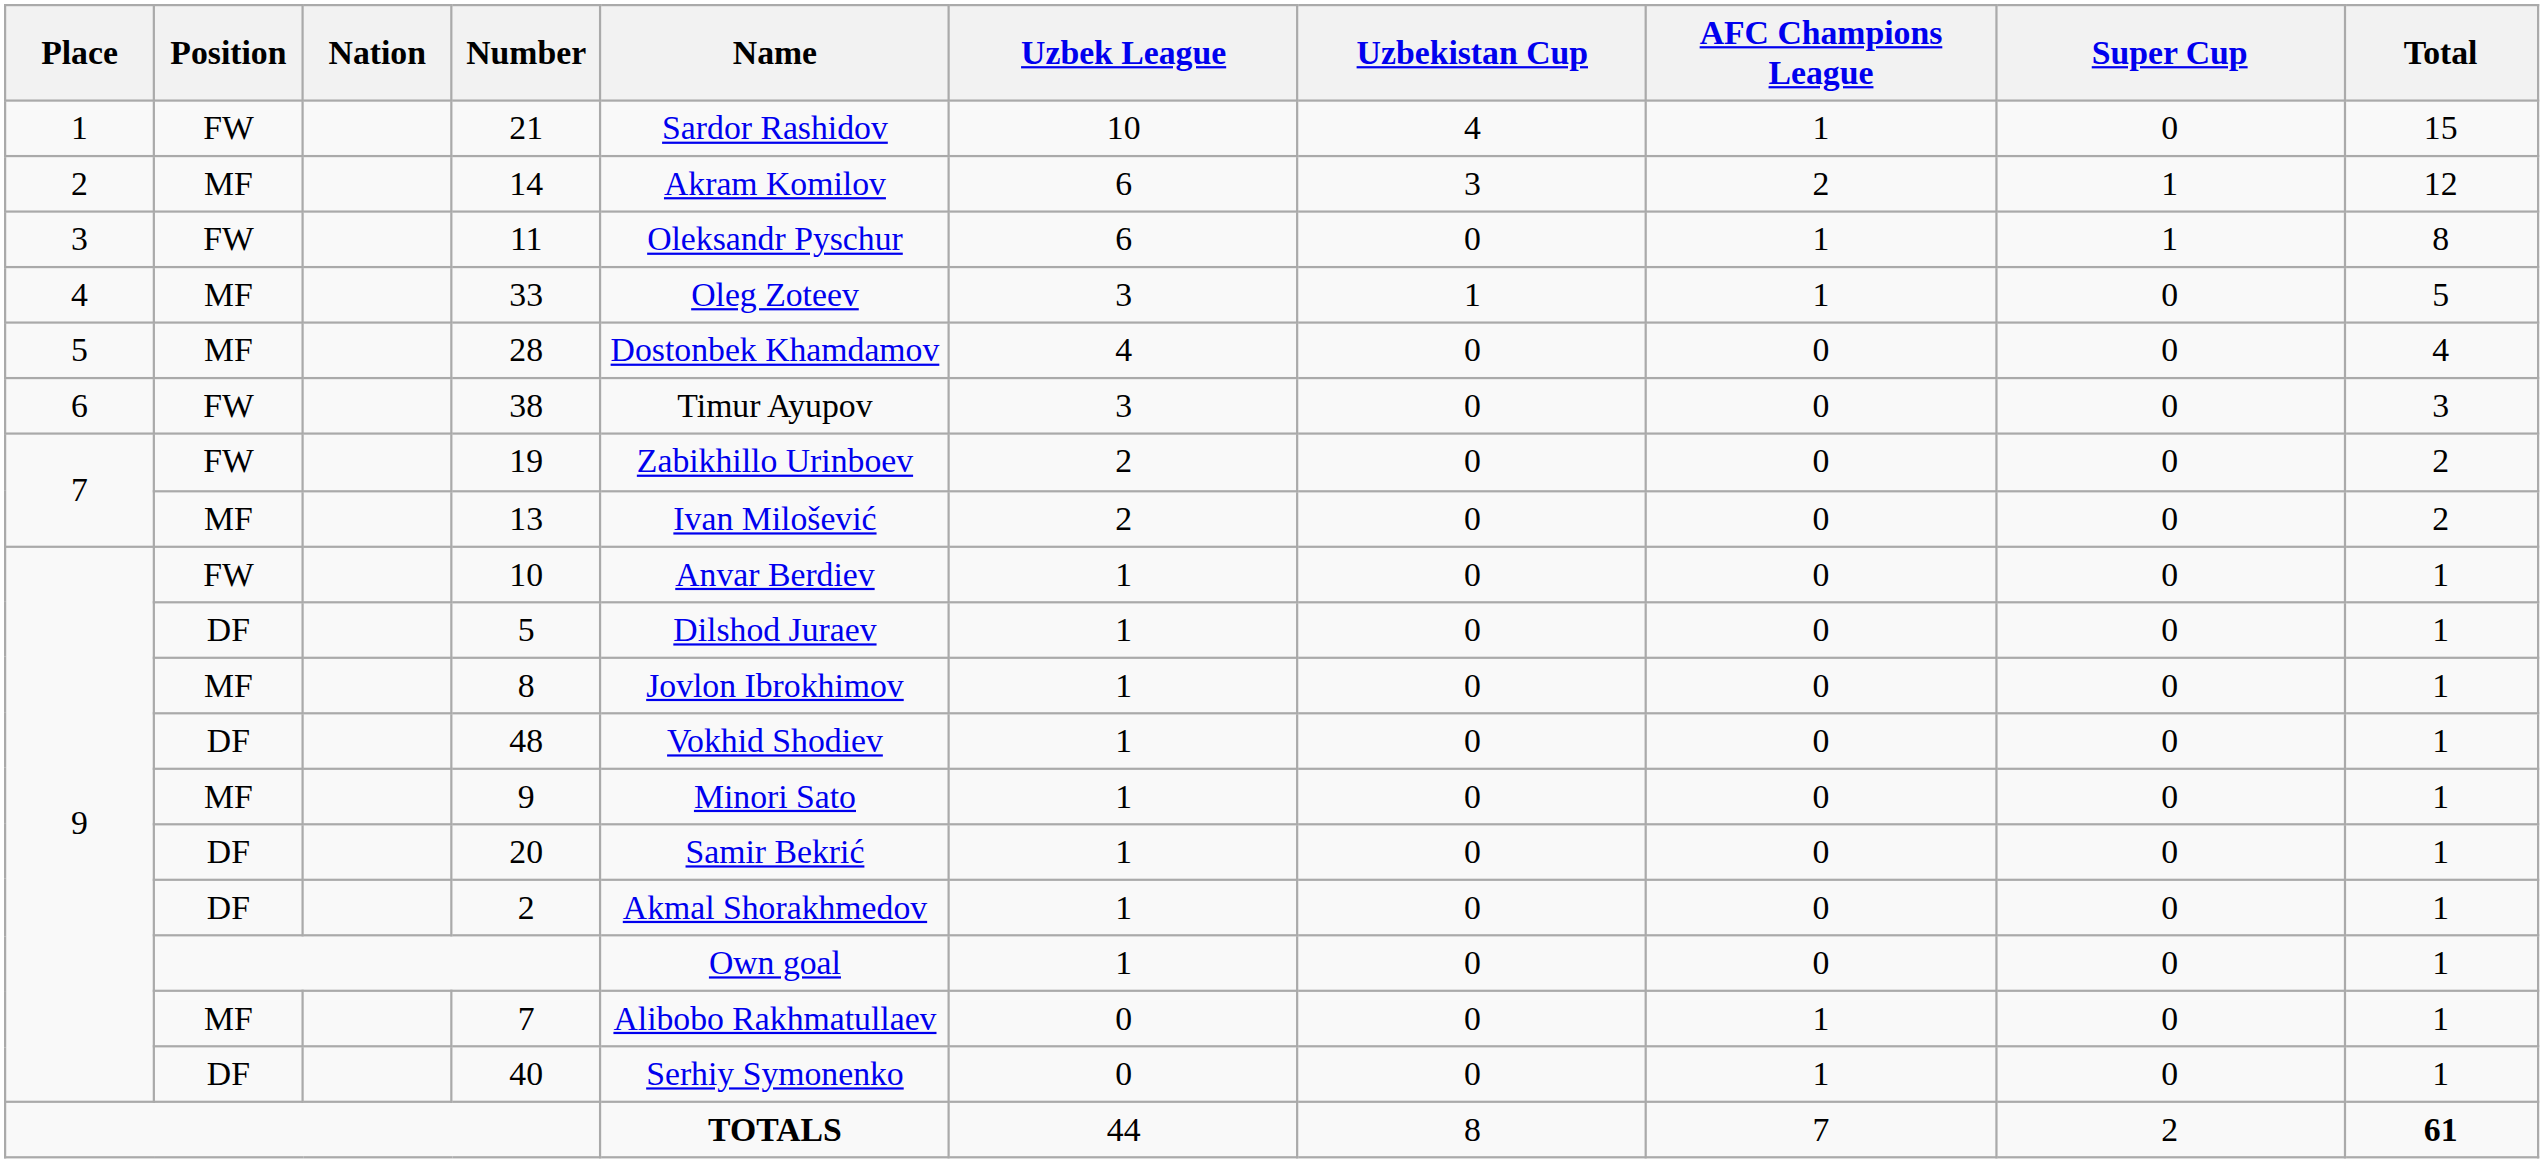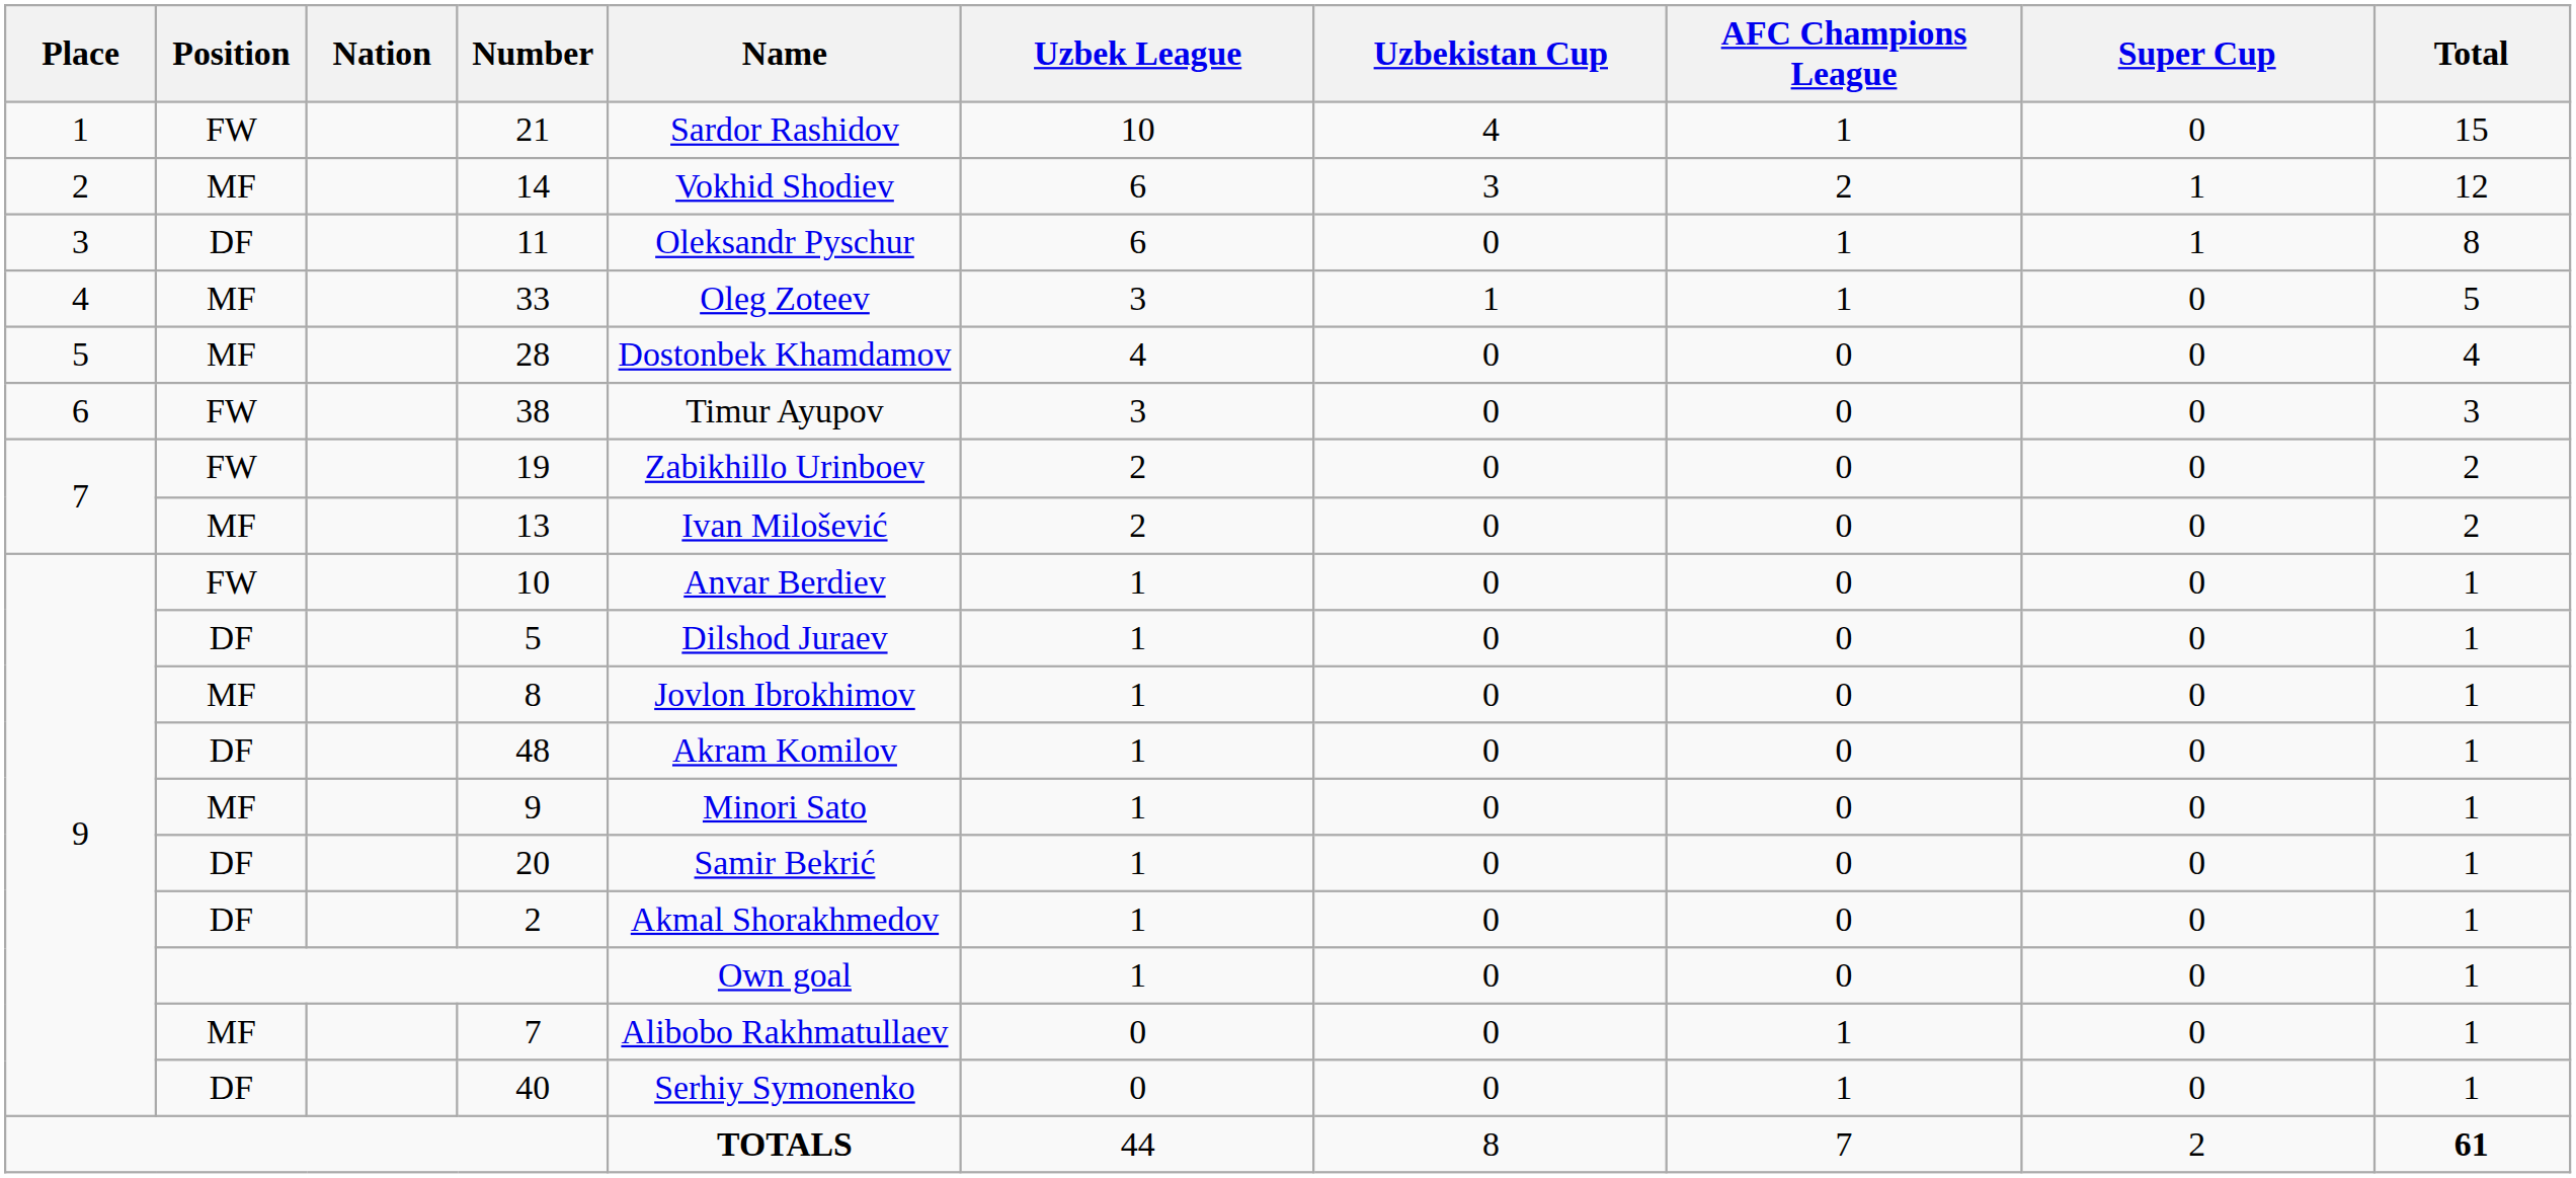 <table class="wikitable" style="font-size: 95%; text-align: center;">
 <tr>
 <th width=60>Place</th>
 <th width=60>Position</th>
 <th width=60>Nation</th>
 <th width=60>Number</th>
 <th width=150>Name</th>
 <th width=150><a href='#'>Uzbek League</a></th>
 <th width=150><a href='#'>Uzbekistan Cup</a></th>
 <th width=150><a href='#'>AFC Champions League</a></th>
 <th width=150><a href='#'>Super Cup</a></th>
 <th width=80><strong>Total</strong></th>
 </tr>
 <tr>
 <td>1</td>
 <td>FW</td>
 <td></td>
 <td>21</td>
 <td><a href='#'>Sardor Rashidov</a></td>
 <td>10</td>
 <td>4</td>
 <td>1</td>
 <td>0</td>
 <td>15</td>
 </tr>
 <tr>
 <td>2</td>
 <td>MF</td>
 <td></td>
 <td>14</td>
-<td><a href='#'>Akram Komilov</a></td>
+<td><a href='#'>Vokhid Shodiev</a></td>
 <td>6</td>
 <td>3</td>
 <td>2</td>
 <td>1</td>
 <td>12</td>
 </tr>
 <tr>
 <td>3</td>
-<td>FW</td>
+<td>DF</td>
 <td></td>
 <td>11</td>
 <td><a href='#'>Oleksandr Pyschur</a></td>
 <td>6</td>
 <td>0</td>
 <td>1</td>
 <td>1</td>
 <td>8</td>
 </tr>
 <tr>
 <td>4</td>
 <td>MF</td>
 <td></td>
 <td>33</td>
 <td><a href='#'>Oleg Zoteev</a></td>
 <td>3</td>
 <td>1</td>
 <td>1</td>
 <td>0</td>
 <td>5</td>
 </tr>
 <tr>
 <td>5</td>
 <td>MF</td>
 <td></td>
 <td>28</td>
 <td><a href='#'>Dostonbek Khamdamov</a></td>
 <td>4</td>
 <td>0</td>
 <td>0</td>
 <td>0</td>
 <td>4</td>
 </tr>
 <tr>
 <td>6</td>
 <td>FW</td>
 <td></td>
 <td>38</td>
 <td>Timur Ayupov</td>
 <td>3</td>
 <td>0</td>
 <td>0</td>
 <td>0</td>
 <td>3</td>
 </tr>
 <tr>
 <td rowspan=2>7</td>
 <td>FW</td>
 <td></td>
 <td>19</td>
 <td><a href='#'>Zabikhillo Urinboev</a></td>
 <td>2</td>
 <td>0</td>
 <td>0</td>
 <td>0</td>
 <td>2</td>
 </tr>
 <tr>
 <td>MF</td>
 <td></td>
 <td>13</td>
 <td><a href='#'>Ivan Milošević</a></td>
 <td>2</td>
 <td>0</td>
 <td>0</td>
 <td>0</td>
 <td>2</td>
 </tr>
 <tr>
 <td rowspan=10>9</td>
 <td>FW</td>
 <td></td>
 <td>10</td>
 <td><a href='#'>Anvar Berdiev</a></td>
 <td>1</td>
 <td>0</td>
 <td>0</td>
 <td>0</td>
 <td>1</td>
 </tr>
 <tr>
 <td>DF</td>
 <td></td>
 <td>5</td>
 <td><a href='#'>Dilshod Juraev</a></td>
 <td>1</td>
 <td>0</td>
 <td>0</td>
 <td>0</td>
 <td>1</td>
 </tr>
 <tr>
 <td>MF</td>
 <td></td>
 <td>8</td>
 <td><a href='#'>Jovlon Ibrokhimov</a></td>
 <td>1</td>
 <td>0</td>
 <td>0</td>
 <td>0</td>
 <td>1</td>
 </tr>
 <tr>
 <td>DF</td>
 <td></td>
 <td>48</td>
-<td><a href='#'>Vokhid Shodiev</a></td>
+<td><a href='#'>Akram Komilov</a></td>
 <td>1</td>
 <td>0</td>
 <td>0</td>
 <td>0</td>
 <td>1</td>
 </tr>
 <tr>
 <td>MF</td>
 <td></td>
 <td>9</td>
 <td><a href='#'>Minori Sato</a></td>
 <td>1</td>
 <td>0</td>
 <td>0</td>
 <td>0</td>
 <td>1</td>
 </tr>
 <tr>
 <td>DF</td>
 <td></td>
 <td>20</td>
 <td><a href='#'>Samir Bekrić</a></td>
 <td>1</td>
 <td>0</td>
 <td>0</td>
 <td>0</td>
 <td>1</td>
 </tr>
 <tr>
 <td>DF</td>
 <td></td>
 <td>2</td>
 <td><a href='#'>Akmal Shorakhmedov</a></td>
 <td>1</td>
 <td>0</td>
 <td>0</td>
 <td>0</td>
 <td>1</td>
 </tr>
 <tr>
 <td colspan=3></td>
 <td><a href='#'>Own goal</a></td>
 <td>1</td>
 <td>0</td>
 <td>0</td>
 <td>0</td>
 <td>1</td>
 </tr>
 <tr>
 <td>MF</td>
 <td></td>
 <td>7</td>
 <td><a href='#'>Alibobo Rakhmatullaev</a></td>
 <td>0</td>
 <td>0</td>
 <td>1</td>
 <td>0</td>
 <td>1</td>
 </tr>
 <tr>
 <td>DF</td>
 <td></td>
 <td>40</td>
 <td><a href='#'>Serhiy Symonenko</a></td>
 <td>0</td>
 <td>0</td>
 <td>1</td>
 <td>0</td>
 <td>1</td>
 </tr>
 <tr>
 <td colspan=4></td>
 <td><strong>TOTALS</strong></td>
 <td>44</td>
 <td>8</td>
 <td>7</td>
 <td>2</td>
 <td><strong>61</strong></td>
 </tr>
 </table>
